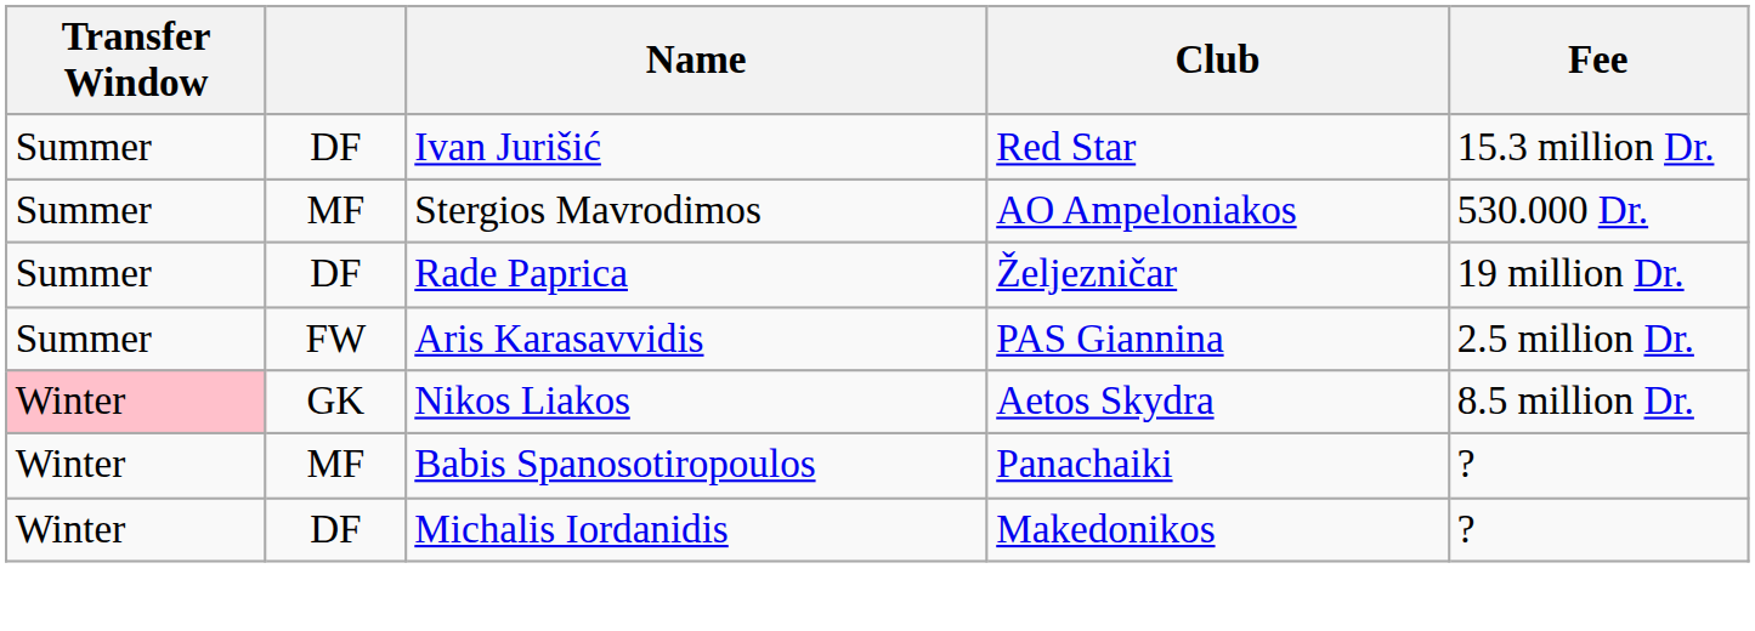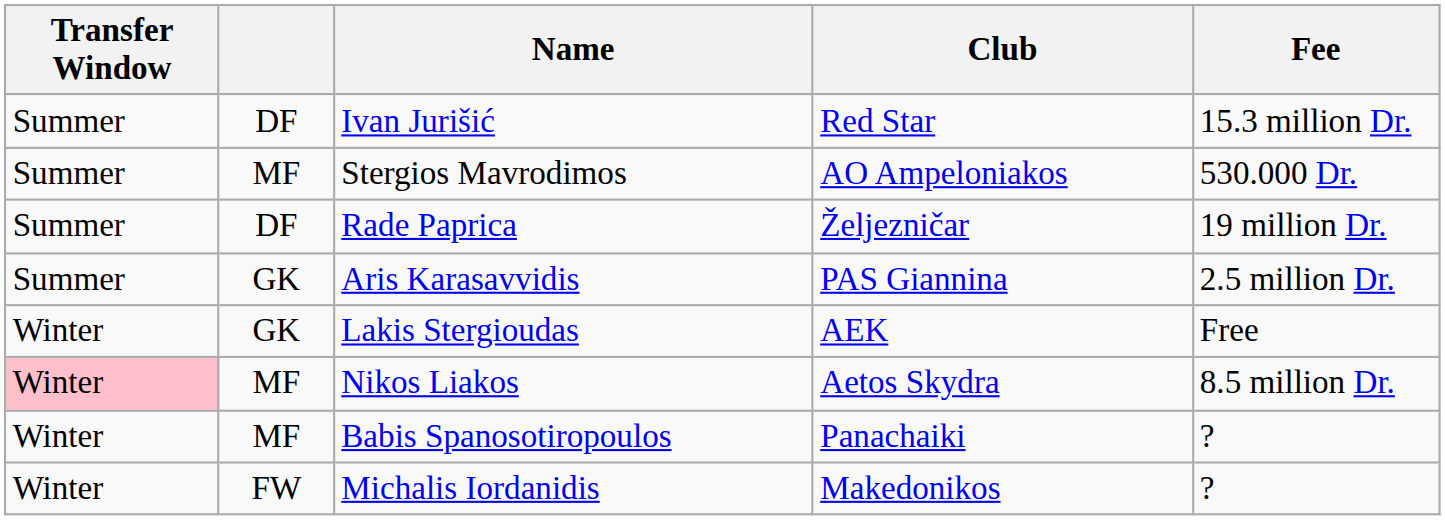 <table class="wikitable plainrowheaders">
 <tr>
 <th scope="col" style="width:6em;">Transfer Window</th>
 <th scope="col" style="width:3em;"></th>
 <th scope="col" style="width:14em;">Name</th>
 <th scope="col" style="width:11em;">Club</th>
 <th scope="col" style="width:7em;">Fee</th>
 </tr>
 <tr>
 <td>Summer</td>
 <td align="center">DF</td>
 <td> <a href='#'>Ivan Jurišić</a></td>
 <td> <a href='#'>Red Star</a></td>
 <td>15.3 million <a href='#'>Dr.</a></td>
 </tr>
 <tr>
 <td>Summer</td>
 <td align="center">MF</td>
 <td> Stergios Mavrodimos</td>
 <td> <a href='#'>AO Ampeloniakos</a></td>
 <td>530.000 <a href='#'>Dr.</a></td>
 </tr>
 <tr>
 <td>Summer</td>
 <td align="center">DF</td>
 <td> <a href='#'>Rade Paprica</a></td>
 <td> <a href='#'>Željezničar</a></td>
 <td>19 million <a href='#'>Dr.</a></td>
 </tr>
 <tr>
 <td>Summer</td>
-<td align="center">FW</td>
+<td align="center">GK</td>
 <td> <a href='#'>Aris Karasavvidis</a></td>
 <td> <a href='#'>PAS Giannina</a></td>
 <td>2.5 million <a href='#'>Dr.</a></td>
 </tr>
 <tr>
+<td>Winter</td>
+<td align="center">GK</td>
+<td> <a href='#'>Lakis Stergioudas</a></td>
+<td> <a href='#'>AEK</a></td>
+<td>Free</td>
+</tr>
+<tr>
 <td style="background: pink;">Winter</td>
-<td align="center">GK</td>
+<td align="center">MF</td>
 <td> <a href='#'>Nikos Liakos</a></td>
 <td> <a href='#'>Aetos Skydra</a></td>
 <td>8.5 million <a href='#'>Dr.</a></td>
 </tr>
 <tr>
 <td>Winter</td>
 <td align="center">MF</td>
 <td> <a href='#'>Babis Spanosotiropoulos</a></td>
 <td> <a href='#'>Panachaiki</a></td>
 <td>?</td>
 </tr>
 <tr>
 <td>Winter</td>
-<td align="center">DF</td>
+<td align="center">FW</td>
 <td> <a href='#'>Michalis Iordanidis</a></td>
 <td> <a href='#'>Makedonikos</a></td>
 <td>?</td>
 </tr>
 </table>
